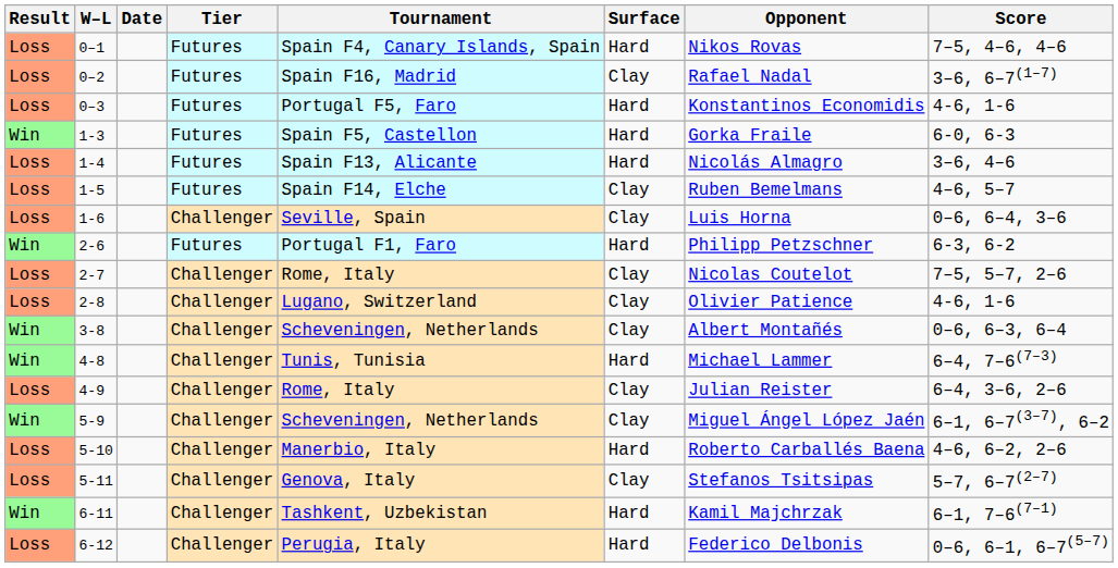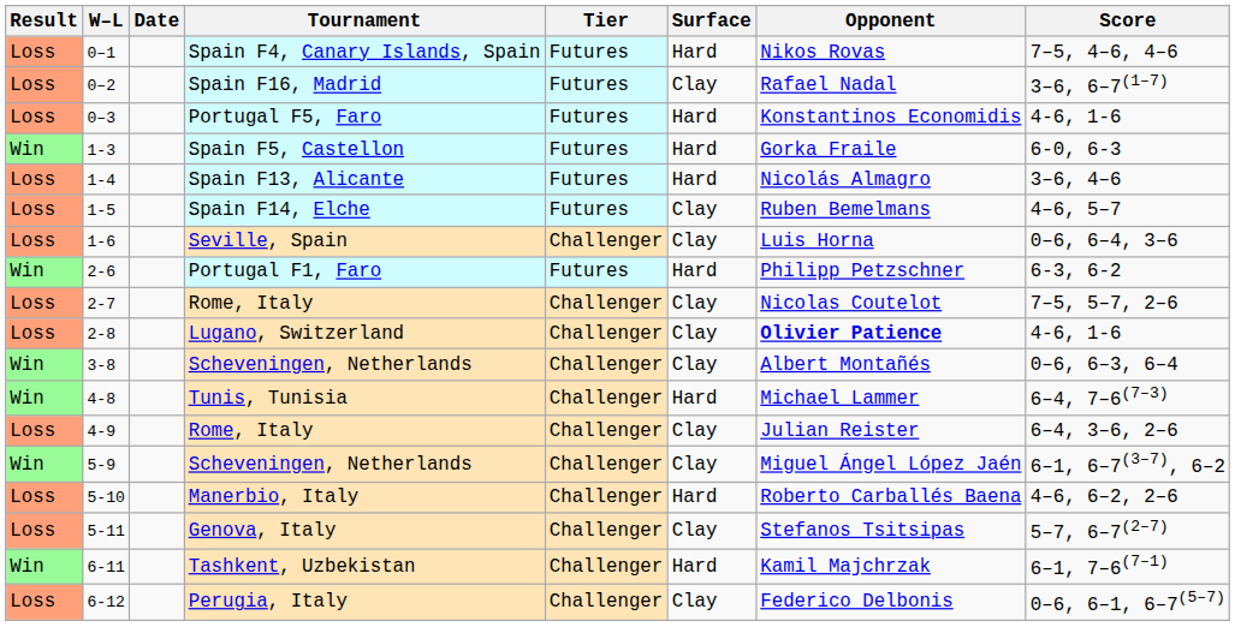 <table class="sortable wikitable">
 <tr>
 <th>Result</th>
 <th class="unsortable">W–L</th>
 <th>Date</th>
+<th>Tournament</th>
 <th>Tier</th>
-<th>Tournament</th>
 <th>Surface</th>
 <th>Opponent</th>
 <th class="unsortable">Score</th>
 </tr>
 <tr>
 <td bgcolor=FFA07A>Loss</td>
 <td><small>0–1</small></td>
 <td></td>
+<td style="background:#cffcff;">Spain F4, <a href='#'>Canary Islands</a>, Spain</td>
 <td style="background:#cffcff;">Futures</td>
-<td style="background:#cffcff;">Spain F4, <a href='#'>Canary Islands</a>, Spain</td>
 <td>Hard</td>
 <td> <a href='#'>Nikos Rovas</a></td>
 <td>7–5, 4–6, 4–6</td>
 </tr>
 <tr>
 <td bgcolor=FFA07A>Loss</td>
 <td><small>0–2</small></td>
 <td></td>
+<td style="background:#cffcff;">Spain F16, <a href='#'>Madrid</a></td>
 <td style="background:#cffcff;">Futures</td>
-<td style="background:#cffcff;">Spain F16, <a href='#'>Madrid</a></td>
 <td>Clay</td>
 <td> <a href='#'>Rafael Nadal</a></td>
 <td>3–6, 6–7<sup>(1–7)</sup></td>
 </tr>
 <tr>
 <td bgcolor=FFA07A>Loss</td>
 <td><small>0–3</small></td>
 <td></td>
+<td style="background:#cffcff;">Portugal F5, <a href='#'>Faro</a></td>
 <td style="background:#cffcff;">Futures</td>
-<td style="background:#cffcff;">Portugal F5, <a href='#'>Faro</a></td>
 <td>Hard</td>
 <td> <a href='#'>Konstantinos Economidis</a></td>
 <td>4-6, 1-6</td>
 </tr>
 <tr>
 <td bgcolor=98FB98>Win</td>
 <td><small>1-3</small></td>
 <td></td>
+<td style="background:#cffcff;">Spain F5, <a href='#'>Castellon</a></td>
 <td style="background:#cffcff;">Futures</td>
-<td style="background:#cffcff;">Spain F5, <a href='#'>Castellon</a></td>
 <td>Hard</td>
 <td> <a href='#'>Gorka Fraile</a></td>
 <td>6-0, 6-3</td>
 </tr>
 <tr>
 <td bgcolor=FFA07A>Loss</td>
 <td><small>1-4</small></td>
 <td></td>
+<td style="background:#cffcff;">Spain F13, <a href='#'>Alicante</a></td>
 <td style="background:#cffcff;">Futures</td>
-<td style="background:#cffcff;">Spain F13, <a href='#'>Alicante</a></td>
 <td>Hard</td>
 <td> <a href='#'>Nicolás Almagro</a></td>
 <td>3–6, 4–6</td>
 </tr>
 <tr>
 <td bgcolor=FFA07A>Loss</td>
 <td><small>1-5</small></td>
 <td></td>
+<td style="background:#cffcff;">Spain F14, <a href='#'>Elche</a></td>
 <td style="background:#cffcff;">Futures</td>
-<td style="background:#cffcff;">Spain F14, <a href='#'>Elche</a></td>
 <td>Clay</td>
 <td> <a href='#'>Ruben Bemelmans</a></td>
 <td>4–6, 5–7</td>
 </tr>
 <tr>
 <td bgcolor=FFA07A>Loss</td>
 <td><small>1-6</small></td>
 <td></td>
+<td style="background:moccasin;"><a href='#'>Seville</a>, Spain</td>
 <td style="background:moccasin;">Challenger</td>
-<td style="background:moccasin;"><a href='#'>Seville</a>, Spain</td>
 <td>Clay</td>
 <td> <a href='#'>Luis Horna</a></td>
 <td>0–6, 6–4, 3–6</td>
 </tr>
 <tr>
 <td bgcolor=98FB98>Win</td>
 <td><small>2-6</small></td>
 <td></td>
+<td style="background:#cffcff;">Portugal F1, <a href='#'>Faro</a></td>
 <td style="background:#cffcff;">Futures</td>
-<td style="background:#cffcff;">Portugal F1, <a href='#'>Faro</a></td>
 <td>Hard</td>
 <td> <a href='#'>Philipp Petzschner</a></td>
 <td>6-3, 6-2</td>
 </tr>
 <tr>
 <td bgcolor=FFA07A>Loss</td>
 <td><small>2-7</small></td>
 <td></td>
+<td style="background:moccasin;">Rome, Italy</td>
 <td style="background:moccasin;">Challenger</td>
-<td style="background:moccasin;">Rome, Italy</td>
 <td>Clay</td>
 <td> <a href='#'>Nicolas Coutelot</a></td>
 <td>7–5, 5–7, 2–6</td>
 </tr>
 <tr>
 <td bgcolor=FFA07A>Loss</td>
 <td><small>2-8</small></td>
 <td></td>
+<td style="background:moccasin;"><a href='#'>Lugano</a>, Switzerland</td>
 <td style="background:moccasin;">Challenger</td>
-<td style="background:moccasin;"><a href='#'>Lugano</a>, Switzerland</td>
 <td>Clay</td>
-<td> <a href='#'>Olivier Patience</a></td>
+<td><strong> <a href='#'>Olivier Patience</a></strong></td>
 <td>4-6, 1-6</td>
 </tr>
 <tr>
 <td bgcolor=98FB98>Win</td>
 <td><small>3-8</small></td>
 <td></td>
+<td style="background:moccasin;"><a href='#'>Scheveningen</a>, Netherlands</td>
 <td style="background:moccasin;">Challenger</td>
-<td style="background:moccasin;"><a href='#'>Scheveningen</a>, Netherlands</td>
 <td>Clay</td>
 <td> <a href='#'>Albert Montañés</a></td>
 <td>0–6, 6–3, 6–4</td>
 </tr>
 <tr>
 <td bgcolor=98FB98>Win</td>
 <td><small>4-8</small></td>
 <td></td>
+<td style="background:moccasin;"><a href='#'>Tunis</a>, Tunisia</td>
 <td style="background:moccasin;">Challenger</td>
-<td style="background:moccasin;"><a href='#'>Tunis</a>, Tunisia</td>
 <td>Hard</td>
 <td> <a href='#'>Michael Lammer</a></td>
 <td>6–4, 7–6<sup>(7–3)</sup></td>
 </tr>
 <tr>
 <td bgcolor=FFA07A>Loss</td>
 <td><small>4-9</small></td>
 <td><a href='#'></a></td>
+<td style="background:moccasin;"><a href='#'>Rome</a>, Italy</td>
 <td style="background:moccasin;">Challenger</td>
-<td style="background:moccasin;"><a href='#'>Rome</a>, Italy</td>
 <td>Clay</td>
 <td> <a href='#'>Julian Reister</a></td>
 <td>6–4, 3–6, 2–6</td>
 </tr>
 <tr>
 <td bgcolor=98FB98>Win</td>
 <td><small>5-9</small></td>
 <td><a href='#'></a></td>
+<td style="background:moccasin;"><a href='#'>Scheveningen</a>, Netherlands</td>
 <td style="background:moccasin;">Challenger</td>
-<td style="background:moccasin;"><a href='#'>Scheveningen</a>, Netherlands</td>
 <td>Clay</td>
 <td> <a href='#'>Miguel Ángel López Jaén</a></td>
 <td>6–1, 6–7<sup>(3–7)</sup>, 6–2</td>
 </tr>
 <tr>
 <td bgcolor=FFA07A>Loss</td>
 <td><small>5-10</small></td>
 <td><a href='#'></a></td>
+<td style="background:moccasin;"><a href='#'>Manerbio</a>, Italy</td>
 <td style="background:moccasin;">Challenger</td>
-<td style="background:moccasin;"><a href='#'>Manerbio</a>, Italy</td>
 <td>Hard</td>
 <td> <a href='#'>Roberto Carballés Baena</a></td>
 <td>4–6, 6–2, 2–6</td>
 </tr>
 <tr>
 <td bgcolor=FFA07A>Loss</td>
 <td><small>5-11</small></td>
 <td><a href='#'></a></td>
+<td style="background:moccasin;"><a href='#'>Genova</a>, Italy</td>
 <td style="background:moccasin;">Challenger</td>
-<td style="background:moccasin;"><a href='#'>Genova</a>, Italy</td>
 <td>Clay</td>
 <td> <a href='#'>Stefanos Tsitsipas</a></td>
 <td>5–7, 6–7<sup>(2–7)</sup></td>
 </tr>
 <tr>
 <td bgcolor=98FB98>Win</td>
 <td><small>6-11</small></td>
 <td><a href='#'></a></td>
+<td style="background:moccasin;"><a href='#'>Tashkent</a>, Uzbekistan</td>
 <td style="background:moccasin;">Challenger</td>
-<td style="background:moccasin;"><a href='#'>Tashkent</a>, Uzbekistan</td>
 <td>Hard</td>
 <td> <a href='#'>Kamil Majchrzak</a></td>
 <td>6–1, 7–6<sup>(7–1)</sup></td>
 </tr>
 <tr>
 <td bgcolor=FFA07A>Loss</td>
 <td><small>6-12</small></td>
 <td><a href='#'></a></td>
+<td style="background:moccasin;"><a href='#'>Perugia</a>, Italy</td>
 <td style="background:moccasin;">Challenger</td>
-<td style="background:moccasin;"><a href='#'>Perugia</a>, Italy</td>
-<td>Hard</td>
+<td>Clay</td>
 <td> <a href='#'>Federico Delbonis</a></td>
 <td>0–6, 6–1, 6–7<sup>(5–7)</sup></td>
 </tr>
 </table>
